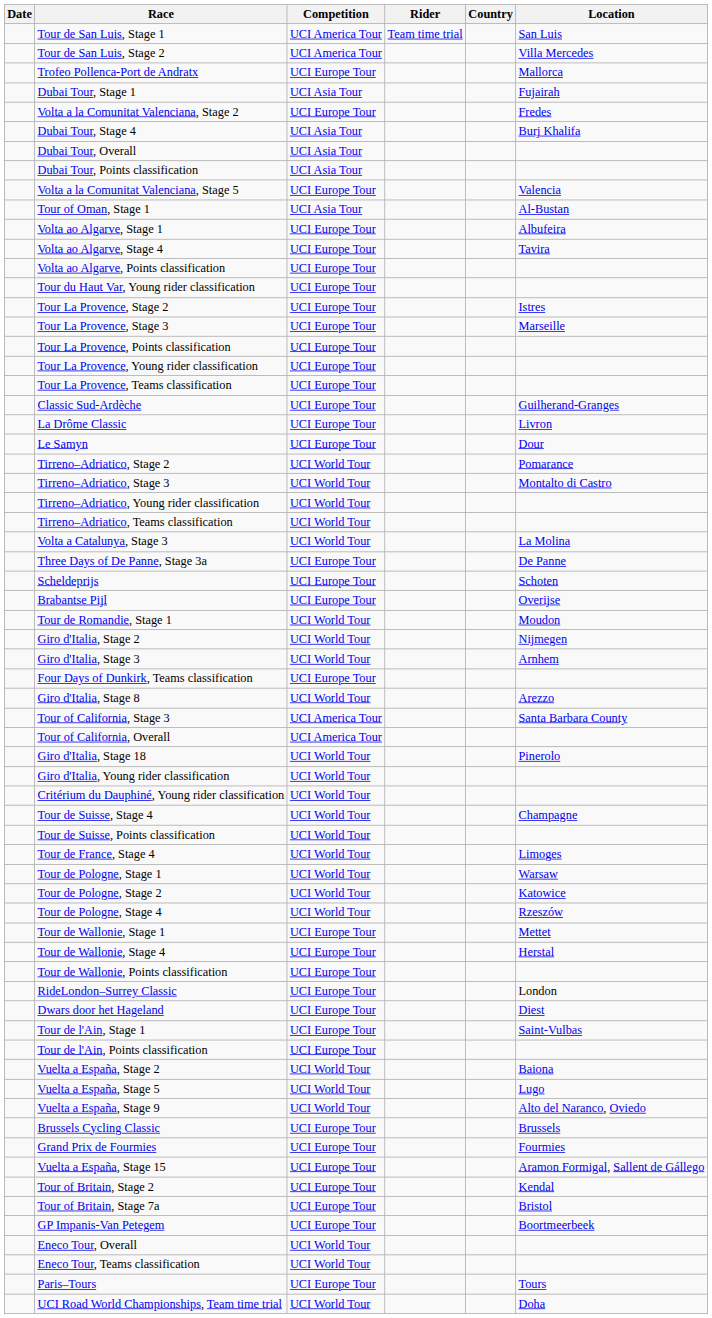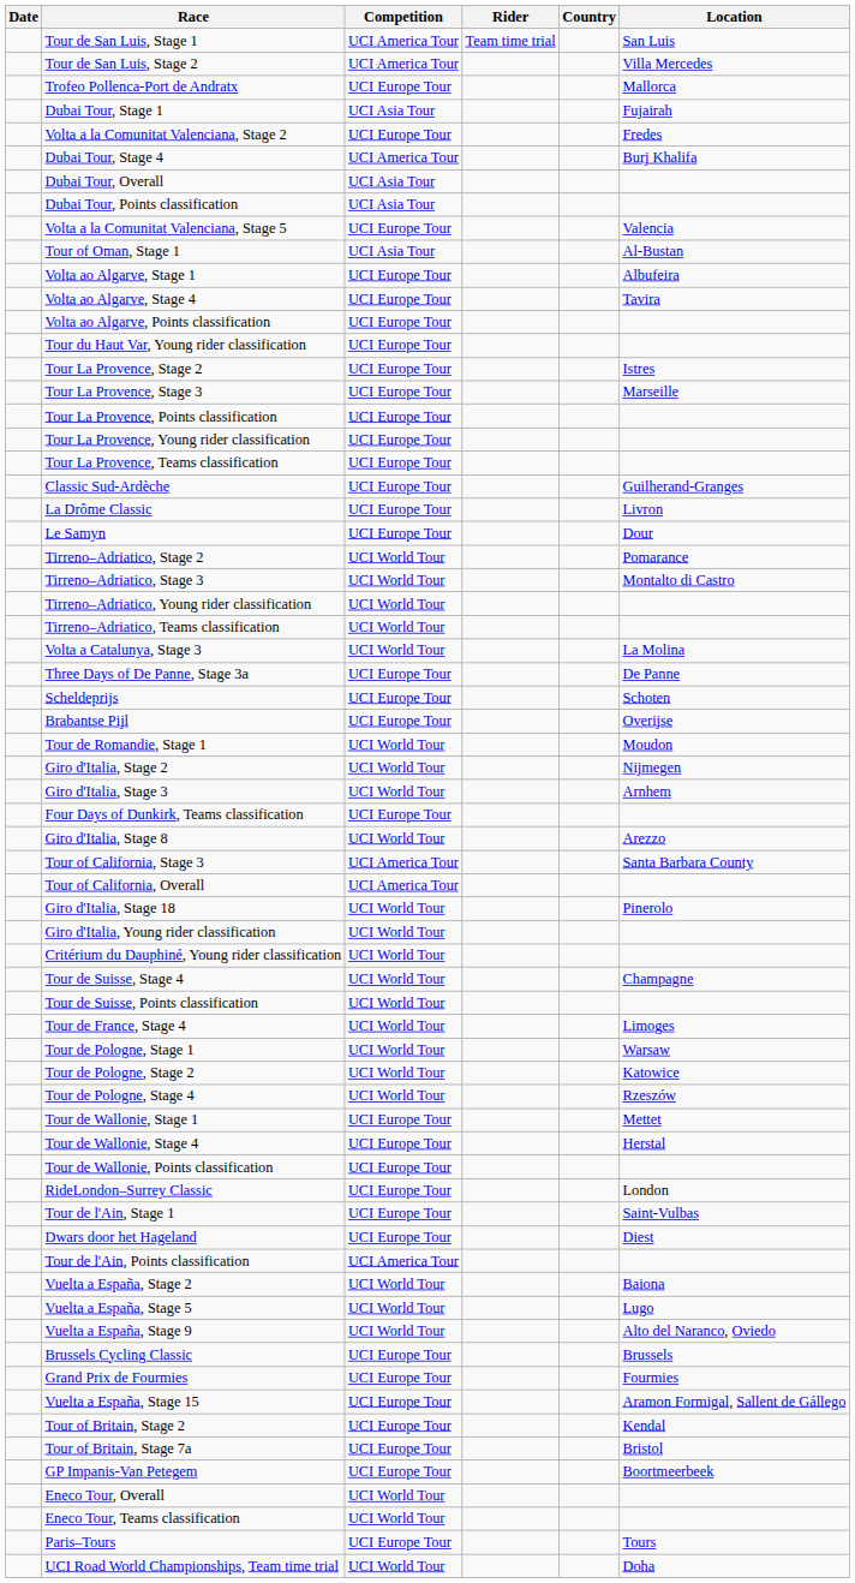 <table class="wikitable sortable">
 <tr>
 <th>Date</th>
 <th>Race</th>
 <th>Competition</th>
 <th>Rider</th>
 <th>Country</th>
 <th>Location</th>
 </tr>
 <tr>
 <td></td>
 <td><a href='#'>Tour de San Luis</a>, Stage 1</td>
 <td><a href='#'>UCI America Tour</a></td>
 <td><a href='#'>Team time trial</a></td>
 <td></td>
 <td><a href='#'>San Luis</a></td>
 </tr>
 <tr>
 <td></td>
 <td><a href='#'>Tour de San Luis</a>, Stage 2</td>
 <td><a href='#'>UCI America Tour</a></td>
 <td></td>
 <td></td>
 <td><a href='#'>Villa Mercedes</a></td>
 </tr>
 <tr>
 <td></td>
 <td><a href='#'>Trofeo Pollenca-Port de Andratx</a></td>
 <td><a href='#'>UCI Europe Tour</a></td>
 <td></td>
 <td></td>
 <td><a href='#'>Mallorca</a></td>
 </tr>
 <tr>
 <td></td>
 <td><a href='#'>Dubai Tour</a>, Stage 1</td>
 <td><a href='#'>UCI Asia Tour</a></td>
 <td></td>
 <td></td>
 <td><a href='#'>Fujairah</a></td>
 </tr>
 <tr>
 <td></td>
 <td><a href='#'>Volta a la Comunitat Valenciana</a>, Stage 2</td>
 <td><a href='#'>UCI Europe Tour</a></td>
 <td></td>
 <td></td>
 <td><a href='#'>Fredes</a></td>
 </tr>
 <tr>
 <td></td>
 <td><a href='#'>Dubai Tour</a>, Stage 4</td>
-<td><a href='#'>UCI Asia Tour</a></td>
+<td><a href='#'>UCI America Tour</a></td>
 <td></td>
 <td></td>
 <td><a href='#'>Burj Khalifa</a></td>
 </tr>
 <tr>
 <td></td>
 <td><a href='#'>Dubai Tour</a>, Overall</td>
 <td><a href='#'>UCI Asia Tour</a></td>
 <td></td>
 <td></td>
 <td></td>
 </tr>
 <tr>
 <td></td>
 <td><a href='#'>Dubai Tour</a>, Points classification</td>
 <td><a href='#'>UCI Asia Tour</a></td>
 <td></td>
 <td></td>
 <td></td>
 </tr>
 <tr>
 <td></td>
 <td><a href='#'>Volta a la Comunitat Valenciana</a>, Stage 5</td>
 <td><a href='#'>UCI Europe Tour</a></td>
 <td></td>
 <td></td>
 <td><a href='#'>Valencia</a></td>
 </tr>
 <tr>
 <td></td>
 <td><a href='#'>Tour of Oman</a>, Stage 1</td>
 <td><a href='#'>UCI Asia Tour</a></td>
 <td></td>
 <td></td>
 <td><a href='#'>Al-Bustan</a></td>
 </tr>
 <tr>
 <td></td>
 <td><a href='#'>Volta ao Algarve</a>, Stage 1</td>
 <td><a href='#'>UCI Europe Tour</a></td>
 <td></td>
 <td></td>
 <td><a href='#'>Albufeira</a></td>
 </tr>
 <tr>
 <td></td>
 <td><a href='#'>Volta ao Algarve</a>, Stage 4</td>
 <td><a href='#'>UCI Europe Tour</a></td>
 <td></td>
 <td></td>
 <td><a href='#'>Tavira</a></td>
 </tr>
 <tr>
 <td></td>
 <td><a href='#'>Volta ao Algarve</a>, Points classification</td>
 <td><a href='#'>UCI Europe Tour</a></td>
 <td></td>
 <td></td>
 <td></td>
 </tr>
 <tr>
 <td></td>
 <td><a href='#'>Tour du Haut Var</a>, Young rider classification</td>
 <td><a href='#'>UCI Europe Tour</a></td>
 <td></td>
 <td></td>
 <td></td>
 </tr>
 <tr>
 <td></td>
 <td><a href='#'>Tour La Provence</a>, Stage 2</td>
 <td><a href='#'>UCI Europe Tour</a></td>
 <td></td>
 <td></td>
 <td><a href='#'>Istres</a></td>
 </tr>
 <tr>
 <td></td>
 <td><a href='#'>Tour La Provence</a>, Stage 3</td>
 <td><a href='#'>UCI Europe Tour</a></td>
 <td></td>
 <td></td>
 <td><a href='#'>Marseille</a></td>
 </tr>
 <tr>
 <td></td>
 <td><a href='#'>Tour La Provence</a>, Points classification</td>
 <td><a href='#'>UCI Europe Tour</a></td>
 <td></td>
 <td></td>
 <td></td>
 </tr>
 <tr>
 <td></td>
 <td><a href='#'>Tour La Provence</a>, Young rider classification</td>
 <td><a href='#'>UCI Europe Tour</a></td>
 <td></td>
 <td></td>
 <td></td>
 </tr>
 <tr>
 <td></td>
 <td><a href='#'>Tour La Provence</a>, Teams classification</td>
 <td><a href='#'>UCI Europe Tour</a></td>
 <td align="center"></td>
 <td></td>
 <td></td>
 </tr>
 <tr>
 <td></td>
 <td><a href='#'>Classic Sud-Ardèche</a></td>
 <td><a href='#'>UCI Europe Tour</a></td>
 <td></td>
 <td></td>
 <td><a href='#'>Guilherand-Granges</a></td>
 </tr>
 <tr>
 <td></td>
 <td><a href='#'>La Drôme Classic</a></td>
 <td><a href='#'>UCI Europe Tour</a></td>
 <td></td>
 <td></td>
 <td><a href='#'>Livron</a></td>
 </tr>
 <tr>
 <td></td>
 <td><a href='#'>Le Samyn</a></td>
 <td><a href='#'>UCI Europe Tour</a></td>
 <td></td>
 <td></td>
 <td><a href='#'>Dour</a></td>
 </tr>
 <tr>
 <td></td>
 <td><a href='#'>Tirreno–Adriatico</a>, Stage 2</td>
 <td><a href='#'>UCI World Tour</a></td>
 <td></td>
 <td></td>
 <td><a href='#'>Pomarance</a></td>
 </tr>
 <tr>
 <td></td>
 <td><a href='#'>Tirreno–Adriatico</a>, Stage 3</td>
 <td><a href='#'>UCI World Tour</a></td>
 <td></td>
 <td></td>
 <td><a href='#'>Montalto di Castro</a></td>
 </tr>
 <tr>
 <td></td>
 <td><a href='#'>Tirreno–Adriatico</a>, Young rider classification</td>
 <td><a href='#'>UCI World Tour</a></td>
 <td></td>
 <td></td>
 <td></td>
 </tr>
 <tr>
 <td></td>
 <td><a href='#'>Tirreno–Adriatico</a>, Teams classification</td>
 <td><a href='#'>UCI World Tour</a></td>
 <td align="center"></td>
 <td></td>
 <td></td>
 </tr>
 <tr>
 <td></td>
 <td><a href='#'>Volta a Catalunya</a>, Stage 3</td>
 <td><a href='#'>UCI World Tour</a></td>
 <td></td>
 <td></td>
 <td><a href='#'>La Molina</a></td>
 </tr>
 <tr>
 <td></td>
 <td><a href='#'>Three Days of De Panne</a>, Stage 3a</td>
 <td><a href='#'>UCI Europe Tour</a></td>
 <td></td>
 <td></td>
 <td><a href='#'>De Panne</a></td>
 </tr>
 <tr>
 <td></td>
 <td><a href='#'>Scheldeprijs</a></td>
 <td><a href='#'>UCI Europe Tour</a></td>
 <td></td>
 <td></td>
 <td><a href='#'>Schoten</a></td>
 </tr>
 <tr>
 <td></td>
 <td><a href='#'>Brabantse Pijl</a></td>
 <td><a href='#'>UCI Europe Tour</a></td>
 <td></td>
 <td></td>
 <td><a href='#'>Overijse</a></td>
 </tr>
 <tr>
 <td></td>
 <td><a href='#'>Tour de Romandie</a>, Stage 1</td>
 <td><a href='#'>UCI World Tour</a></td>
 <td></td>
 <td></td>
 <td><a href='#'>Moudon</a></td>
 </tr>
 <tr>
 <td></td>
 <td><a href='#'>Giro d'Italia</a>, Stage 2</td>
 <td><a href='#'>UCI World Tour</a></td>
 <td></td>
 <td></td>
 <td><a href='#'>Nijmegen</a></td>
 </tr>
 <tr>
 <td></td>
 <td><a href='#'>Giro d'Italia</a>, Stage 3</td>
 <td><a href='#'>UCI World Tour</a></td>
 <td></td>
 <td></td>
 <td><a href='#'>Arnhem</a></td>
 </tr>
 <tr>
 <td></td>
 <td><a href='#'>Four Days of Dunkirk</a>, Teams classification</td>
 <td><a href='#'>UCI Europe Tour</a></td>
 <td align="center"></td>
 <td></td>
 <td></td>
 </tr>
 <tr>
 <td></td>
 <td><a href='#'>Giro d'Italia</a>, Stage 8</td>
 <td><a href='#'>UCI World Tour</a></td>
 <td></td>
 <td></td>
 <td><a href='#'>Arezzo</a></td>
 </tr>
 <tr>
 <td></td>
 <td><a href='#'>Tour of California</a>, Stage 3</td>
 <td><a href='#'>UCI America Tour</a></td>
 <td></td>
 <td></td>
 <td><a href='#'>Santa Barbara County</a></td>
 </tr>
 <tr>
 <td></td>
 <td><a href='#'>Tour of California</a>, Overall</td>
 <td><a href='#'>UCI America Tour</a></td>
 <td></td>
 <td></td>
 <td></td>
 </tr>
 <tr>
 <td></td>
 <td><a href='#'>Giro d'Italia</a>, Stage 18</td>
 <td><a href='#'>UCI World Tour</a></td>
 <td></td>
 <td></td>
 <td><a href='#'>Pinerolo</a></td>
 </tr>
 <tr>
 <td></td>
 <td><a href='#'>Giro d'Italia</a>, Young rider classification</td>
 <td><a href='#'>UCI World Tour</a></td>
 <td></td>
 <td></td>
 <td></td>
 </tr>
 <tr>
 <td></td>
 <td><a href='#'>Critérium du Dauphiné</a>, Young rider classification</td>
 <td><a href='#'>UCI World Tour</a></td>
 <td></td>
 <td></td>
 <td></td>
 </tr>
 <tr>
 <td></td>
 <td><a href='#'>Tour de Suisse</a>, Stage 4</td>
 <td><a href='#'>UCI World Tour</a></td>
 <td></td>
 <td></td>
 <td><a href='#'>Champagne</a></td>
 </tr>
 <tr>
 <td></td>
 <td><a href='#'>Tour de Suisse</a>, Points classification</td>
 <td><a href='#'>UCI World Tour</a></td>
 <td></td>
 <td></td>
 <td></td>
 </tr>
 <tr>
 <td></td>
 <td><a href='#'>Tour de France</a>, Stage 4</td>
 <td><a href='#'>UCI World Tour</a></td>
 <td></td>
 <td></td>
 <td><a href='#'>Limoges</a></td>
 </tr>
 <tr>
 <td></td>
 <td><a href='#'>Tour de Pologne</a>, Stage 1</td>
 <td><a href='#'>UCI World Tour</a></td>
 <td></td>
 <td></td>
 <td><a href='#'>Warsaw</a></td>
 </tr>
 <tr>
 <td></td>
 <td><a href='#'>Tour de Pologne</a>, Stage 2</td>
 <td><a href='#'>UCI World Tour</a></td>
 <td></td>
 <td></td>
 <td><a href='#'>Katowice</a></td>
 </tr>
 <tr>
 <td></td>
 <td><a href='#'>Tour de Pologne</a>, Stage 4</td>
 <td><a href='#'>UCI World Tour</a></td>
 <td></td>
 <td></td>
 <td><a href='#'>Rzeszów</a></td>
 </tr>
 <tr>
 <td></td>
 <td><a href='#'>Tour de Wallonie</a>, Stage 1</td>
 <td><a href='#'>UCI Europe Tour</a></td>
 <td></td>
 <td></td>
 <td><a href='#'>Mettet</a></td>
 </tr>
 <tr>
 <td></td>
 <td><a href='#'>Tour de Wallonie</a>, Stage 4</td>
 <td><a href='#'>UCI Europe Tour</a></td>
 <td></td>
 <td></td>
 <td><a href='#'>Herstal</a></td>
 </tr>
 <tr>
 <td></td>
 <td><a href='#'>Tour de Wallonie</a>, Points classification</td>
 <td><a href='#'>UCI Europe Tour</a></td>
 <td></td>
 <td></td>
 <td></td>
 </tr>
 <tr>
 <td></td>
 <td><a href='#'>RideLondon–Surrey Classic</a></td>
 <td><a href='#'>UCI Europe Tour</a></td>
 <td></td>
 <td></td>
 <td>London</td>
 </tr>
 <tr>
 <td></td>
+<td><a href='#'>Tour de l'Ain</a>, Stage 1</td>
+<td><a href='#'>UCI Europe Tour</a></td>
+<td></td>
+<td></td>
+<td><a href='#'>Saint-Vulbas</a></td>
+</tr>
+<tr>
+<td></td>
 <td><a href='#'>Dwars door het Hageland</a></td>
 <td><a href='#'>UCI Europe Tour</a></td>
 <td></td>
 <td></td>
 <td><a href='#'>Diest</a></td>
 </tr>
 <tr>
 <td></td>
-<td><a href='#'>Tour de l'Ain</a>, Stage 1</td>
-<td><a href='#'>UCI Europe Tour</a></td>
-<td></td>
-<td></td>
-<td><a href='#'>Saint-Vulbas</a></td>
-</tr>
-<tr>
-<td></td>
 <td><a href='#'>Tour de l'Ain</a>, Points classification</td>
-<td><a href='#'>UCI Europe Tour</a></td>
+<td><a href='#'>UCI America Tour</a></td>
 <td></td>
 <td></td>
 <td></td>
 </tr>
 <tr>
 <td></td>
 <td><a href='#'>Vuelta a España</a>, Stage 2</td>
 <td><a href='#'>UCI World Tour</a></td>
 <td></td>
 <td></td>
 <td><a href='#'>Baiona</a></td>
 </tr>
 <tr>
 <td></td>
 <td><a href='#'>Vuelta a España</a>, Stage 5</td>
 <td><a href='#'>UCI World Tour</a></td>
 <td></td>
 <td></td>
 <td><a href='#'>Lugo</a></td>
 </tr>
 <tr>
 <td></td>
 <td><a href='#'>Vuelta a España</a>, Stage 9</td>
 <td><a href='#'>UCI World Tour</a></td>
 <td></td>
 <td></td>
 <td><a href='#'>Alto del Naranco</a>, <a href='#'>Oviedo</a></td>
 </tr>
 <tr>
 <td></td>
 <td><a href='#'>Brussels Cycling Classic</a></td>
 <td><a href='#'>UCI Europe Tour</a></td>
 <td></td>
 <td></td>
 <td><a href='#'>Brussels</a></td>
 </tr>
 <tr>
 <td></td>
 <td><a href='#'>Grand Prix de Fourmies</a></td>
 <td><a href='#'>UCI Europe Tour</a></td>
 <td></td>
 <td></td>
 <td><a href='#'>Fourmies</a></td>
 </tr>
 <tr>
 <td></td>
 <td><a href='#'>Vuelta a España</a>, Stage 15</td>
 <td><a href='#'>UCI Europe Tour</a></td>
 <td></td>
 <td></td>
 <td><a href='#'>Aramon Formigal</a>, <a href='#'>Sallent de Gállego</a></td>
 </tr>
 <tr>
 <td></td>
 <td><a href='#'>Tour of Britain</a>, Stage 2</td>
 <td><a href='#'>UCI Europe Tour</a></td>
 <td></td>
 <td></td>
 <td><a href='#'>Kendal</a></td>
 </tr>
 <tr>
 <td></td>
 <td><a href='#'>Tour of Britain</a>, Stage 7a</td>
 <td><a href='#'>UCI Europe Tour</a></td>
 <td></td>
 <td></td>
 <td><a href='#'>Bristol</a></td>
 </tr>
 <tr>
 <td></td>
 <td><a href='#'>GP Impanis-Van Petegem</a></td>
 <td><a href='#'>UCI Europe Tour</a></td>
 <td></td>
 <td></td>
 <td><a href='#'>Boortmeerbeek</a></td>
 </tr>
 <tr>
 <td></td>
 <td><a href='#'>Eneco Tour</a>, Overall</td>
 <td><a href='#'>UCI World Tour</a></td>
 <td></td>
 <td><br></td>
 <td></td>
 </tr>
 <tr>
 <td></td>
 <td><a href='#'>Eneco Tour</a>, Teams classification</td>
 <td><a href='#'>UCI World Tour</a></td>
 <td align="center"></td>
 <td><br></td>
 <td></td>
 </tr>
 <tr>
 <td></td>
 <td><a href='#'>Paris–Tours</a></td>
 <td><a href='#'>UCI Europe Tour</a></td>
 <td></td>
 <td></td>
 <td><a href='#'>Tours</a></td>
 </tr>
 <tr>
 <td></td>
 <td><a href='#'>UCI Road World Championships</a>, <a href='#'>Team time trial</a></td>
 <td><a href='#'>UCI World Tour</a></td>
 <td align="center"></td>
 <td></td>
 <td><a href='#'>Doha</a></td>
 </tr>
 </table>
